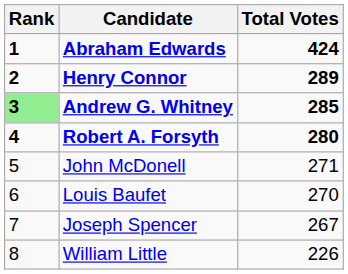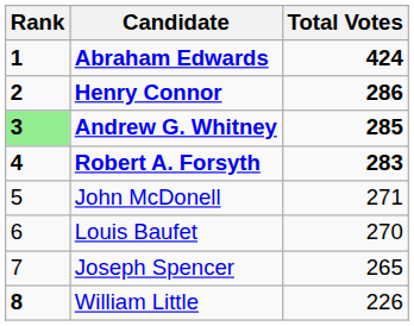 <table class="wikitable">
 <tr>
 <th>Rank</th>
 <th>Candidate</th>
 <th>Total Votes</th>
 </tr>
 <tr>
 <td><strong>1</strong></td>
 <td><a href='#'><strong>Abraham Edwards</strong></a></td>
 <td style="text-align:right;"><strong>424</strong></td>
 </tr>
 <tr>
 <td><strong>2</strong></td>
 <td><a href='#'><strong>Henry Connor</strong></a></td>
-<td style="text-align:right;"><strong>289</strong></td>
+<td style="text-align:right;"><strong>286</strong></td>
 </tr>
 <tr>
 <td style="background: lightgreen;"><strong>3</strong></td>
 <td><strong><a href='#'>Andrew G. Whitney</a></strong></td>
 <td style="text-align:right;"><strong>285</strong></td>
 </tr>
 <tr>
 <td><strong>4</strong></td>
 <td><strong><a href='#'>Robert A. Forsyth</a></strong></td>
-<td style="text-align:right;"><strong>280</strong></td>
+<td style="text-align:right;"><strong>283</strong></td>
 </tr>
 <tr>
 <td>5</td>
 <td><a href='#'>John McDonell</a></td>
 <td style="text-align:right;">271</td>
 </tr>
 <tr>
 <td>6</td>
 <td><a href='#'>Louis Baufet</a></td>
 <td style="text-align:right;">270</td>
 </tr>
 <tr>
 <td>7</td>
 <td><a href='#'>Joseph Spencer</a></td>
-<td style="text-align:right;">267</td>
+<td style="text-align:right;">265</td>
 </tr>
 <tr>
-<td>8</td>
+<td><strong>8</strong></td>
 <td><a href='#'>William Little</a></td>
 <td style="text-align:right;">226</td>
 </tr>
 </table>
